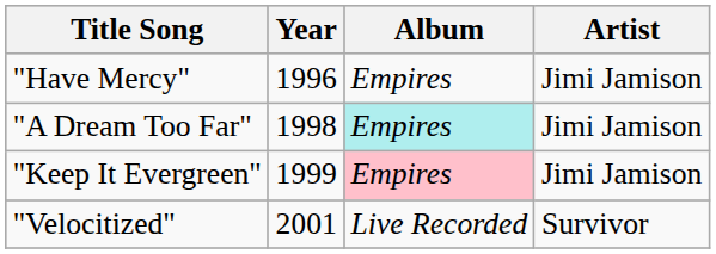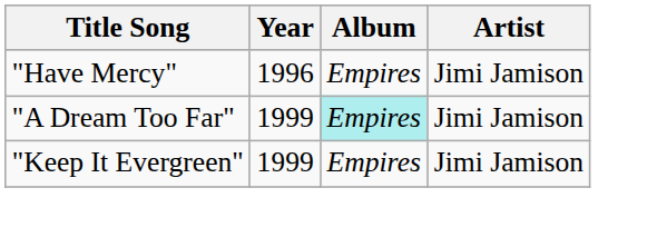 <table class="wikitable">
 <tr>
 <th>Title Song</th>
 <th>Year</th>
 <th>Album</th>
 <th>Artist</th>
 </tr>
 <tr>
 <td>"Have Mercy"</td>
 <td>1996</td>
 <td><em>Empires</em></td>
 <td>Jimi Jamison</td>
 </tr>
 <tr>
 <td>"A Dream Too Far"</td>
-<td>1998</td>
+<td>1999</td>
 <td style="background: paleturquoise;"><em>Empires</em></td>
 <td>Jimi Jamison</td>
 </tr>
 <tr>
 <td>"Keep It Evergreen"</td>
 <td>1999</td>
-<td style="background: pink;"><em>Empires</em></td>
+<td><em>Empires</em></td>
 <td>Jimi Jamison</td>
 </tr>
-<tr>
-<td>"Velocitized"</td>
-<td>2001</td>
-<td><em>Live Recorded</em></td>
-<td>Survivor</td>
-</tr>
 </table>
